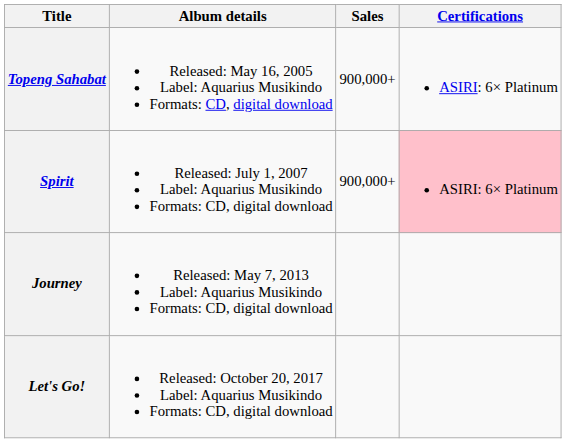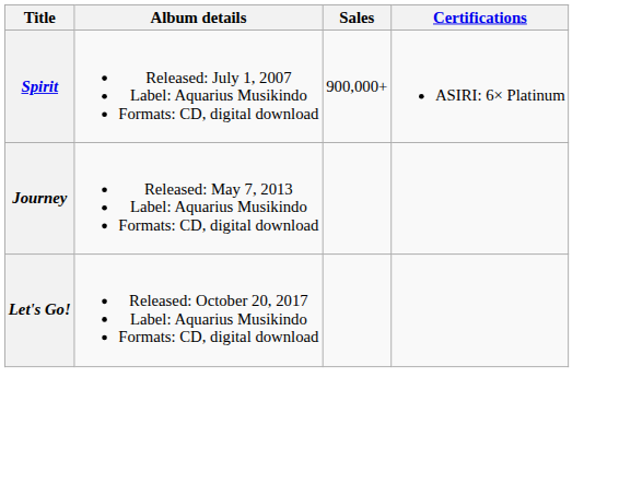 <table class="wikitable plainrowheaders" style="text-align:center;">
 <tr>
 <th scope="col">Title</th>
 <th scope="col">Album details</th>
 <th scope="col">Sales</th>
 <th scope="col"><a href='#'>Certifications</a></th>
 </tr>
 <tr>
-<th scope="row"><em><a href='#'>Topeng Sahabat</a></em></th>
-<td><br><ul><li>Released: May 16, 2005</li><li>Label: Aquarius Musikindo</li><li>Formats: <a href='#'>CD</a>, <a href='#'>digital download</a></li></ul></td>
-<td>900,000+</td>
-<td><br><ul><li><a href='#'>ASIRI</a>: 6× Platinum</li></ul></td>
-</tr>
-<tr>
 <th scope="row"><em><a href='#'>Spirit</a></em></th>
 <td><br><ul><li>Released: July 1, 2007</li><li>Label: Aquarius Musikindo</li><li>Formats: CD, digital download</li></ul></td>
 <td>900,000+</td>
-<td style="background: pink;"><br><ul><li>ASIRI: 6× Platinum</li></ul></td>
+<td><br><ul><li>ASIRI: 6× Platinum</li></ul></td>
 </tr>
 <tr>
 <th scope="row"><em>Journey</em></th>
 <td><br><ul><li>Released: May 7, 2013</li><li>Label: Aquarius Musikindo</li><li>Formats: CD, digital download</li></ul></td>
 <td></td>
 <td></td>
 </tr>
 <tr>
 <th scope="row"><em>Let's Go!</em></th>
 <td><br><ul><li>Released: October 20, 2017</li><li>Label: Aquarius Musikindo</li><li>Formats: CD, digital download</li></ul></td>
 <td></td>
 <td></td>
 </tr>
 </table>
